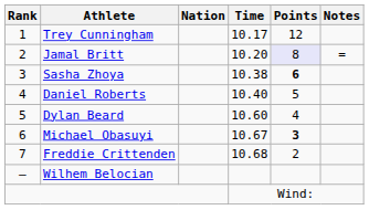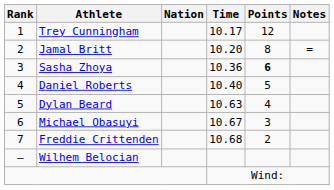 <table class="wikitable mw-datatable sortable" style="text-align:center;">
 <tr>
 <th scope="col" style="width: 10px;">Rank</th>
 <th scope="col">Athlete</th>
 <th scope="col">Nation</th>
 <th scope="col">Time</th>
 <th scope="col">Points</th>
 <th scope="col">Notes</th>
 </tr>
 <tr>
 <td>1</td>
 <td align="left"><a href='#'>Trey Cunningham</a> </td>
 <td align="left"></td>
 <td>10.17</td>
 <td>12</td>
 <td></td>
 </tr>
 <tr>
 <td>2</td>
 <td align="left"><a href='#'>Jamal Britt</a> </td>
 <td align="left"></td>
 <td>10.20</td>
-<td style="background: lavender;">8</td>
+<td>8</td>
 <td>=</td>
 </tr>
 <tr>
 <td>3</td>
 <td align="left"><a href='#'>Sasha Zhoya</a> </td>
 <td align="left"></td>
-<td>10.38</td>
+<td>10.36</td>
 <td><strong>6</strong></td>
 <td></td>
 </tr>
 <tr>
 <td>4</td>
 <td align="left"><a href='#'>Daniel Roberts</a> </td>
 <td align="left"></td>
 <td>10.40</td>
 <td>5</td>
 <td></td>
 </tr>
 <tr>
 <td>5</td>
 <td align="left"><a href='#'>Dylan Beard</a> </td>
 <td align="left"></td>
-<td>10.60</td>
+<td>10.63</td>
 <td>4</td>
 <td></td>
 </tr>
 <tr>
 <td>6</td>
 <td align="left"><a href='#'>Michael Obasuyi</a> </td>
 <td align="left"></td>
 <td>10.67</td>
-<td><strong>3</strong></td>
+<td>3</td>
 <td></td>
 </tr>
 <tr>
 <td>7</td>
 <td align="left"><a href='#'>Freddie Crittenden</a> </td>
 <td align="left"></td>
 <td>10.68</td>
 <td>2</td>
 <td></td>
 </tr>
 <tr>
 <td>—</td>
 <td align="left"><a href='#'>Wilhem Belocian</a> </td>
 <td align="left"></td>
 <td></td>
 <td></td>
 <td></td>
 </tr>
 <tr class="sortbottom">
 <td colspan="3"></td>
 <td colspan="3">Wind: </td>
 </tr>
 </table>
